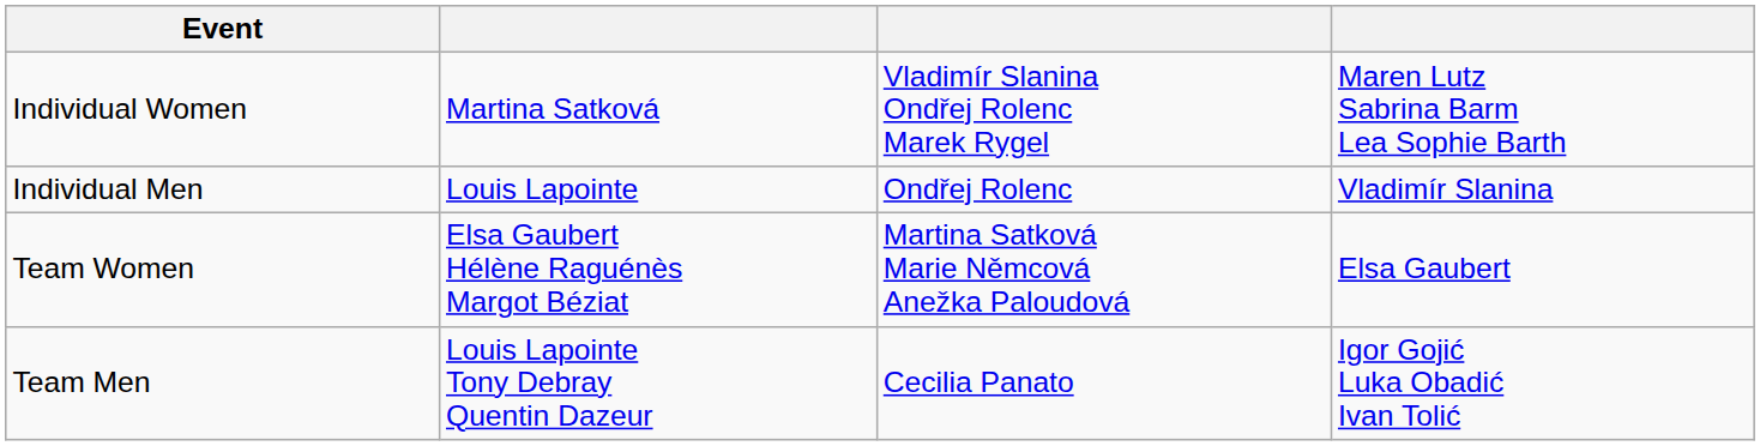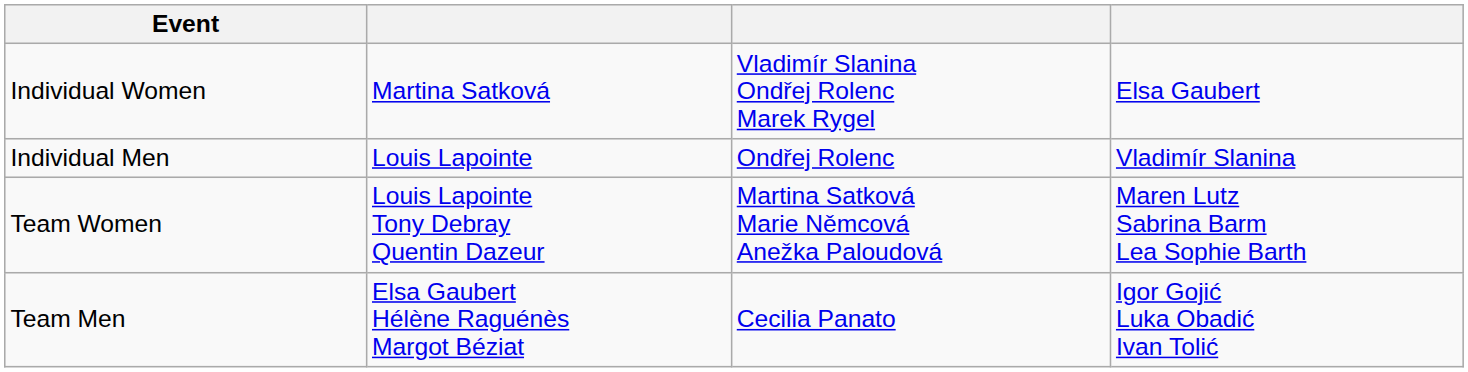 <table class="wikitable" width=75% style="font-size:100%; text-align:left;">
 <tr>
 <th>Event</th>
 <th></th>
 <th></th>
 <th></th>
 </tr>
 <tr>
 <td>Individual Women</td>
 <td><a href='#'>Martina Satková</a><br></td>
 <td><a href='#'>Vladimír Slanina</a><br><a href='#'>Ondřej Rolenc</a><br><a href='#'>Marek Rygel</a><br></td>
-<td><a href='#'>Maren Lutz</a><br><a href='#'>Sabrina Barm</a><br><a href='#'>Lea Sophie Barth</a><br></td>
+<td><a href='#'>Elsa Gaubert</a><br></td>
 </tr>
 <tr>
 <td>Individual Men</td>
 <td><a href='#'>Louis Lapointe</a><br></td>
 <td><a href='#'>Ondřej Rolenc</a><br></td>
 <td><a href='#'>Vladimír Slanina</a><br></td>
 </tr>
 <tr>
 <td>Team Women</td>
-<td><a href='#'>Elsa Gaubert</a><br><a href='#'>Hélène Raguénès</a><br><a href='#'>Margot Béziat</a><br></td>
+<td><a href='#'>Louis Lapointe</a><br><a href='#'>Tony Debray</a><br><a href='#'>Quentin Dazeur</a><br></td>
 <td><a href='#'>Martina Satková</a><br><a href='#'>Marie Němcová</a><br><a href='#'>Anežka Paloudová</a><br></td>
-<td><a href='#'>Elsa Gaubert</a><br></td>
+<td><a href='#'>Maren Lutz</a><br><a href='#'>Sabrina Barm</a><br><a href='#'>Lea Sophie Barth</a><br></td>
 </tr>
 <tr>
 <td>Team Men</td>
-<td><a href='#'>Louis Lapointe</a><br><a href='#'>Tony Debray</a><br><a href='#'>Quentin Dazeur</a><br></td>
+<td><a href='#'>Elsa Gaubert</a><br><a href='#'>Hélène Raguénès</a><br><a href='#'>Margot Béziat</a><br></td>
 <td><a href='#'>Cecilia Panato</a><br></td>
 <td><a href='#'>Igor Gojić</a><br><a href='#'>Luka Obadić</a><br><a href='#'>Ivan Tolić</a><br></td>
 </tr>
 </table>
